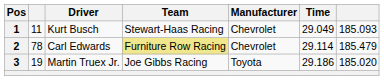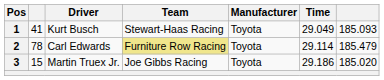 <table class="wikitable" style="font-size:95%">
 <tr>
 <th>Pos</th>
 <th></th>
 <th>Driver</th>
 <th>Team</th>
 <th>Manufacturer</th>
 <th>Time</th>
 <th></th>
 </tr>
 <tr>
 <th>1</th>
-<td>11</td>
+<td>41</td>
 <td>Kurt Busch</td>
 <td>Stewart-Haas Racing</td>
-<td>Chevrolet</td>
+<td>Toyota</td>
 <td>29.049</td>
 <td>185.093</td>
 </tr>
 <tr>
 <th>2</th>
 <td>78</td>
 <td>Carl Edwards</td>
 <td style="background: khaki;">Furniture Row Racing</td>
-<td>Chevrolet</td>
+<td>Toyota</td>
 <td>29.114</td>
 <td>185.479</td>
 </tr>
 <tr>
 <th>3</th>
-<td>19</td>
+<td>15</td>
 <td>Martin Truex Jr.</td>
 <td>Joe Gibbs Racing</td>
 <td>Toyota</td>
 <td>29.186</td>
 <td>185.020</td>
 </tr>
 <tr>
 <th colspan="7"></th>
 </tr>
 </table>
